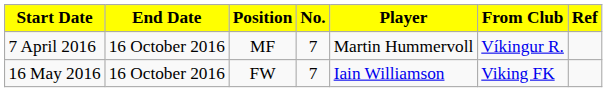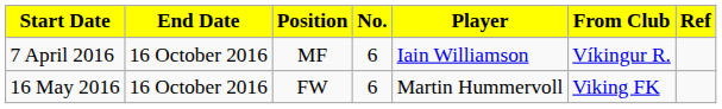 <table class="wikitable sortable">
 <tr>
 <th style="background:#ffff00; color:black;">Start Date</th>
 <th style="background:#ffff00; color:black;">End Date</th>
 <th style="background:#ffff00; color:black;">Position</th>
 <th style="background:#ffff00; color:black;">No.</th>
 <th style="background:#ffff00; color:black;">Player</th>
 <th style="background:#ffff00; color:black;">From Club</th>
 <th style="background:#ffff00; color:black;">Ref</th>
 </tr>
 <tr>
 <td>7 April 2016</td>
 <td>16 October 2016</td>
 <td style="text-align:center;">MF</td>
-<td style="text-align:center;">7</td>
-<td style="text-align:left;"> Martin Hummervoll</td>
+<td style="text-align:center;">6</td>
+<td style="text-align:left;"> <a href='#'>Iain Williamson</a></td>
 <td style="text-align:left;"> <a href='#'>Víkingur R.</a></td>
 <td></td>
 </tr>
 <tr>
 <td>16 May 2016</td>
 <td>16 October 2016</td>
 <td style="text-align:center;">FW</td>
-<td style="text-align:center;">7</td>
-<td style="text-align:left;"> <a href='#'>Iain Williamson</a></td>
+<td style="text-align:center;">6</td>
+<td style="text-align:left;"> Martin Hummervoll</td>
 <td style="text-align:left;"> <a href='#'>Viking FK</a></td>
 <td></td>
 </tr>
 </table>
